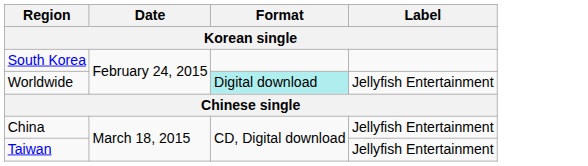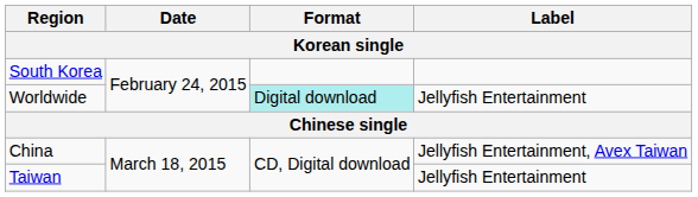 <table class = "wikitable">
 <tr>
 <th>Region</th>
 <th>Date</th>
 <th>Format</th>
 <th>Label</th>
 </tr>
 <tr>
 <th colspan="4">Korean single</th>
 </tr>
 <tr>
 <td><a href='#'>South Korea</a></td>
 <td rowspan=2>February 24, 2015</td>
 <td></td>
 <td></td>
 </tr>
 <tr>
 <td>Worldwide</td>
 <td style="background: paleturquoise;">Digital download</td>
 <td>Jellyfish Entertainment</td>
 </tr>
 <tr>
 <th colspan="4">Chinese single</th>
 </tr>
 <tr>
 <td rowspan="1">China</td>
 <td rowspan="2">March 18, 2015</td>
 <td rowspan="2">CD, Digital download</td>
-<td>Jellyfish Entertainment</td>
+<td rowspan="1">Jellyfish Entertainment, <a href='#'>Avex Taiwan</a></td>
 </tr>
 <tr>
 <td rowspan="1"><a href='#'>Taiwan</a></td>
 <td>Jellyfish Entertainment</td>
 </tr>
 </table>
